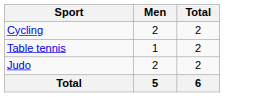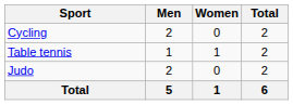 <table class="wikitable sortable" style="text-align:center;">
 <tr>
 <th width=180>Sport</th>
 <th width=55>Men</th>
+<th width=55>Women</th>
 <th width=55>Total</th>
 </tr>
 <tr>
 <td align=left><a href='#'>Cycling</a></td>
 <td>2</td>
+<td>0</td>
 <td>2</td>
 </tr>
 <tr>
 <td align=left><a href='#'>Table tennis</a></td>
+<td>1</td>
 <td>1</td>
 <td>2</td>
 </tr>
 <tr>
 <td align=left><a href='#'>Judo</a></td>
 <td>2</td>
+<td>0</td>
 <td>2</td>
 </tr>
 <tr>
 <th>Total</th>
 <th>5</th>
+<th>1</th>
 <th>6</th>
 </tr>
 </table>
